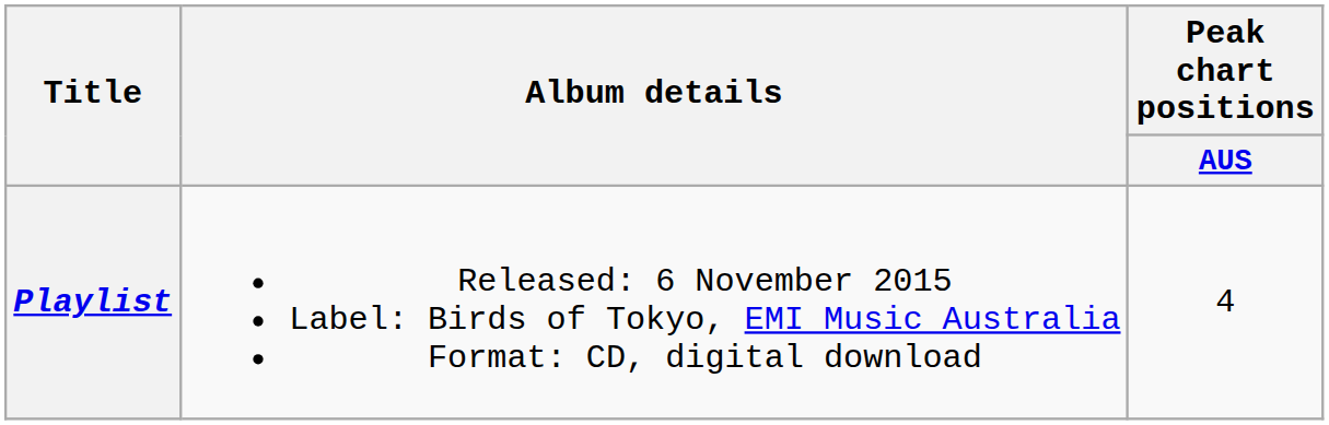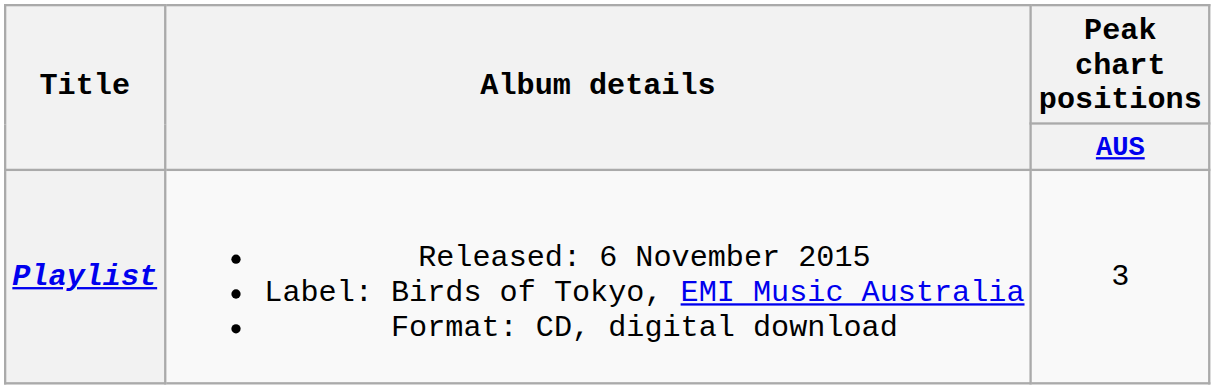 <table class="wikitable plainrowheaders" style="text-align:center;">
 <tr>
 <th scope="col" rowspan="2">Title</th>
 <th scope="col" rowspan="2">Album details</th>
 <th scope="col">Peak chart<br>positions</th>
 </tr>
 <tr>
 <th scope="col" style="width:3em; font-size:90%;"><a href='#'>AUS</a><br></th>
 </tr>
 <tr>
 <th scope="row"><em><a href='#'>Playlist</a></em></th>
 <td><br><ul><li>Released: 6 November 2015</li><li>Label: Birds of Tokyo, <a href='#'>EMI Music Australia</a></li><li>Format: CD, digital download</li></ul></td>
-<td>4</td>
+<td>3</td>
 </tr>
 </table>
